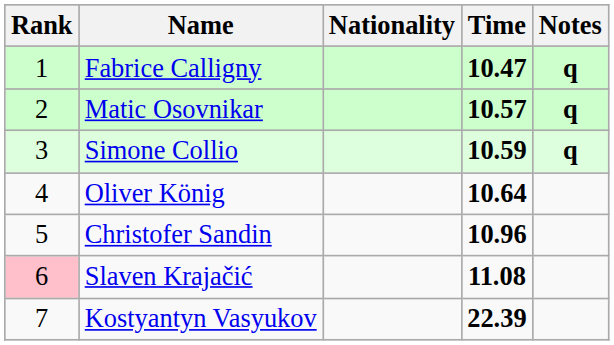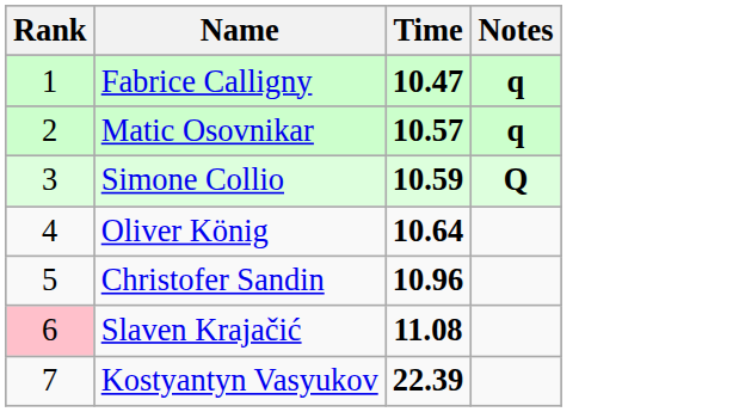 <table class="wikitable sortable" style="text-align:center">
 <tr>
 <th>Rank</th>
 <th>Name</th>
-<th>Nationality</th>
 <th>Time</th>
 <th>Notes</th>
 </tr>
 <tr bgcolor=ccffcc>
 <td>1</td>
 <td align=left><a href='#'>Fabrice Calligny</a></td>
-<td align=left></td>
 <td><strong>10.47</strong></td>
 <td><strong>q</strong></td>
 </tr>
 <tr bgcolor=ccffcc>
 <td>2</td>
 <td align=left><a href='#'>Matic Osovnikar</a></td>
-<td align=left></td>
 <td><strong>10.57</strong></td>
 <td><strong>q</strong></td>
 </tr>
 <tr bgcolor=ddffdd>
 <td>3</td>
 <td align=left><a href='#'>Simone Collio</a></td>
-<td align=left></td>
 <td><strong>10.59</strong></td>
-<td><strong>q</strong></td>
+<td><strong>Q</strong></td>
 </tr>
 <tr>
 <td>4</td>
 <td align=left><a href='#'>Oliver König</a></td>
-<td align=left></td>
 <td><strong>10.64</strong></td>
 <td></td>
 </tr>
 <tr>
 <td>5</td>
 <td align=left><a href='#'>Christofer Sandin</a></td>
-<td align=left></td>
 <td><strong>10.96</strong></td>
 <td></td>
 </tr>
 <tr>
 <td style="background: pink;">6</td>
 <td align=left><a href='#'>Slaven Krajačić</a></td>
-<td align=left></td>
 <td><strong>11.08</strong></td>
 <td></td>
 </tr>
 <tr>
 <td>7</td>
 <td align=left><a href='#'>Kostyantyn Vasyukov</a></td>
-<td align=left></td>
 <td><strong>22.39</strong></td>
 <td></td>
 </tr>
 </table>
